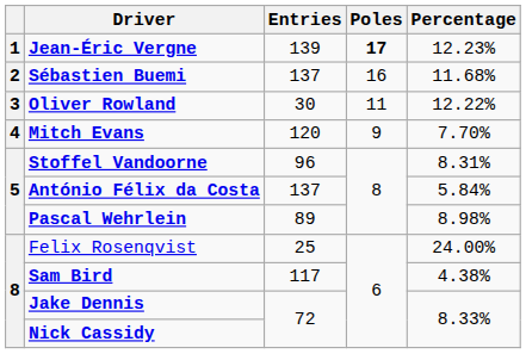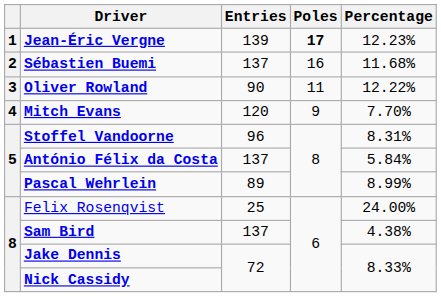 <table class="wikitable" style="text-align:center">
 <tr>
 <th></th>
 <th>Driver</th>
 <th>Entries</th>
 <th>Poles</th>
 <th>Percentage</th>
 </tr>
 <tr>
 <th>1</th>
 <td align=left> <strong><a href='#'>Jean-Éric Vergne</a></strong></td>
 <td>139</td>
 <td><strong>17</strong></td>
 <td>12.23%</td>
 </tr>
 <tr>
 <th>2</th>
 <td align=left> <strong><a href='#'>Sébastien Buemi</a></strong></td>
 <td>137</td>
 <td>16</td>
 <td>11.68%</td>
 </tr>
 <tr>
 <th>3</th>
 <td align=left> <strong><a href='#'>Oliver Rowland</a></strong></td>
-<td>30</td>
+<td>90</td>
 <td>11</td>
 <td>12.22%</td>
 </tr>
 <tr>
 <th>4</th>
 <td align=left> <strong><a href='#'>Mitch Evans</a></strong></td>
 <td>120</td>
 <td>9</td>
 <td>7.70%</td>
 </tr>
 <tr>
 <th rowspan=3>5</th>
 <td align="left"> <strong><a href='#'>Stoffel Vandoorne</a></strong></td>
 <td>96</td>
 <td rowspan=3>8</td>
 <td>8.31%</td>
 </tr>
 <tr>
 <td align=left> <strong><a href='#'>António Félix da Costa</a></strong></td>
 <td>137</td>
 <td>5.84%</td>
 </tr>
 <tr>
 <td align=left> <strong><a href='#'>Pascal Wehrlein</a></strong></td>
 <td>89</td>
-<td>8.98%</td>
+<td>8.99%</td>
 </tr>
 <tr>
 <th rowspan=4>8</th>
 <td align=left> <a href='#'>Felix Rosenqvist</a></td>
 <td>25</td>
 <td rowspan=4>6</td>
 <td>24.00%</td>
 </tr>
 <tr>
 <td align=left> <strong><a href='#'>Sam Bird</a></strong></td>
-<td>117</td>
+<td>137</td>
 <td>4.38%</td>
 </tr>
 <tr>
 <td align=left> <strong><a href='#'>Jake Dennis</a></strong></td>
 <td rowspan=2>72</td>
 <td rowspan=2>8.33%</td>
 </tr>
 <tr>
 <td align=left> <strong><a href='#'>Nick Cassidy</a></strong></td>
 </tr>
 </table>
